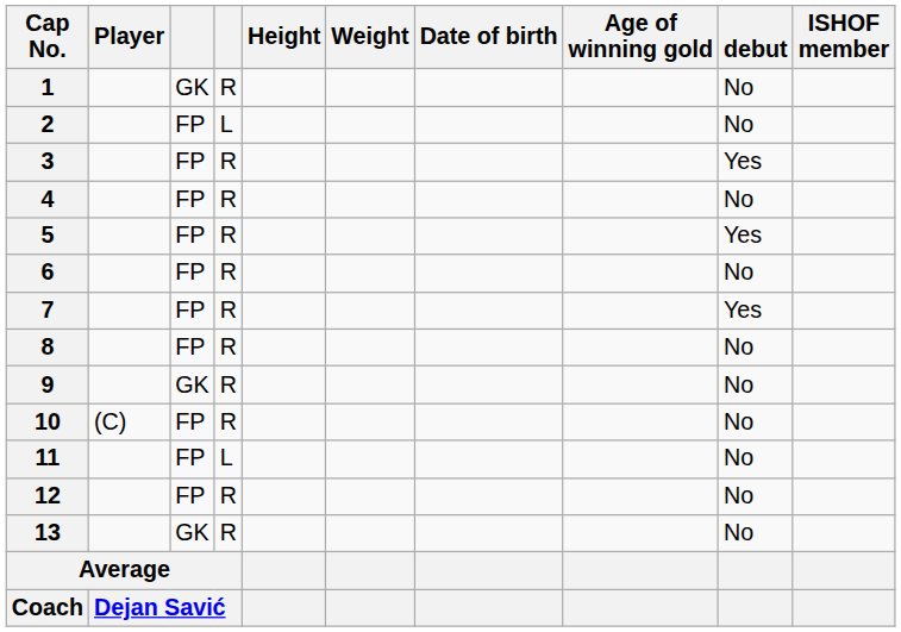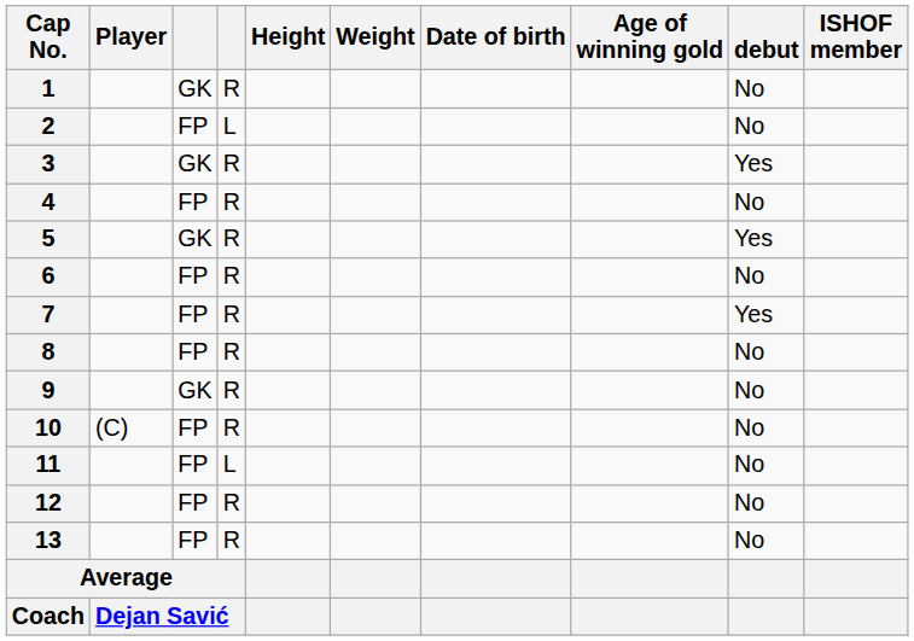 <table class="wikitable sortable sticky-header defaultcenter col2left col5left col6right col7right col8left" style="font-size: 100%; margin-left: 1em;">
 <tr>
 <th scope="col">Cap<br>No.</th>
 <th scope="col">Player</th>
 <th scope="col"></th>
 <th></th>
 <th>Height</th>
 <th>Weight</th>
 <th>Date of birth</th>
 <th>Age of<br>winning gold</th>
 <th><br>debut</th>
 <th>ISHOF<br>member</th>
 </tr>
 <tr>
 <th scope="row">1</th>
 <td></td>
 <td>GK</td>
 <td>R</td>
 <td></td>
 <td></td>
 <td></td>
 <td></td>
 <td>No</td>
 <td></td>
 </tr>
 <tr>
 <th scope="row">2</th>
 <td></td>
 <td>FP</td>
 <td>L</td>
 <td></td>
 <td></td>
 <td></td>
 <td></td>
 <td>No</td>
 <td></td>
 </tr>
 <tr>
 <th scope="row">3</th>
 <td></td>
-<td>FP</td>
+<td>GK</td>
 <td>R</td>
 <td></td>
 <td></td>
 <td></td>
 <td></td>
 <td>Yes</td>
 <td></td>
 </tr>
 <tr>
 <th scope="row">4</th>
 <td></td>
 <td>FP</td>
 <td>R</td>
 <td></td>
 <td></td>
 <td></td>
 <td></td>
 <td>No</td>
 <td></td>
 </tr>
 <tr>
 <th scope="row">5</th>
 <td></td>
-<td>FP</td>
+<td>GK</td>
 <td>R</td>
 <td></td>
 <td></td>
 <td></td>
 <td></td>
 <td>Yes</td>
 <td></td>
 </tr>
 <tr>
 <th scope="row">6</th>
 <td></td>
 <td>FP</td>
 <td>R</td>
 <td></td>
 <td></td>
 <td></td>
 <td></td>
 <td>No</td>
 <td></td>
 </tr>
 <tr>
 <th scope="row">7</th>
 <td></td>
 <td>FP</td>
 <td>R</td>
 <td></td>
 <td></td>
 <td></td>
 <td></td>
 <td>Yes</td>
 <td></td>
 </tr>
 <tr>
 <th scope="row">8</th>
 <td></td>
 <td>FP</td>
 <td>R</td>
 <td></td>
 <td></td>
 <td></td>
 <td></td>
 <td>No</td>
 <td></td>
 </tr>
 <tr>
 <th scope="row">9</th>
 <td></td>
 <td>GK</td>
 <td>R</td>
 <td></td>
 <td></td>
 <td></td>
 <td></td>
 <td>No</td>
 <td></td>
 </tr>
 <tr>
 <th scope="row">10</th>
 <td> (C)</td>
 <td>FP</td>
 <td>R</td>
 <td></td>
 <td></td>
 <td></td>
 <td></td>
 <td>No</td>
 <td></td>
 </tr>
 <tr>
 <th scope="row">11</th>
 <td></td>
 <td>FP</td>
 <td>L</td>
 <td></td>
 <td></td>
 <td></td>
 <td></td>
 <td>No</td>
 <td></td>
 </tr>
 <tr>
 <th scope="row">12</th>
 <td></td>
 <td>FP</td>
 <td>R</td>
 <td></td>
 <td></td>
 <td></td>
 <td></td>
 <td>No</td>
 <td></td>
 </tr>
 <tr>
 <th scope="row">13</th>
 <td></td>
-<td>GK</td>
+<td>FP</td>
 <td>R</td>
 <td></td>
 <td></td>
 <td></td>
 <td></td>
 <td>No</td>
 <td></td>
 </tr>
 <tr class="sortbottom">
 <th colspan="4">Average</th>
 <th style="text-align: left;"></th>
 <th style="text-align: right;"></th>
 <th style="text-align: right;"></th>
 <th style="text-align: left;"></th>
 <th></th>
 <th></th>
 </tr>
 <tr class="sortbottom">
 <th>Coach</th>
 <th colspan="3" style="text-align: left;"><a href='#'>Dejan Savić</a></th>
 <th style="text-align: left;"></th>
 <th></th>
 <th style="text-align: right;"></th>
 <th style="text-align: left;"></th>
 <th></th>
 <th></th>
 </tr>
 </table>
